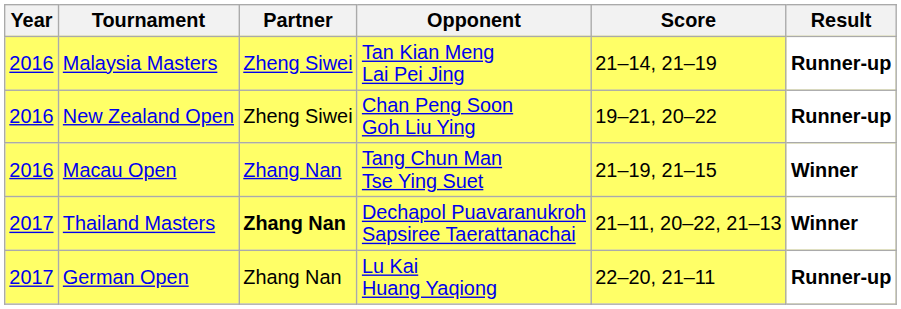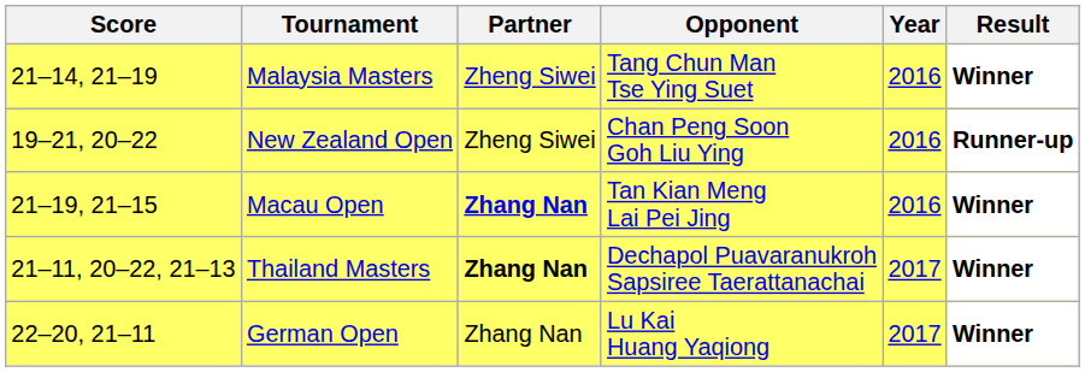 <table class="sortable wikitable" style="font-size: 90%;">
 <tr>
-<th>Year</th>
+<th>Score</th>
 <th>Tournament</th>
 <th>Partner</th>
 <th>Opponent</th>
-<th>Score</th>
+<th>Year</th>
 <th>Result</th>
 </tr>
 <tr style="background:#FFFF67">
-<td align="center"><a href='#'>2016</a></td>
+<td align="left">21–14, 21–19</td>
 <td align="left"><a href='#'>Malaysia Masters</a></td>
 <td align="left"> <a href='#'>Zheng Siwei</a></td>
-<td align="left"> <a href='#'>Tan Kian Meng</a><br> <a href='#'>Lai Pei Jing</a></td>
-<td align="left">21–14, 21–19</td>
+<td align="left"> <a href='#'>Tang Chun Man</a><br> <a href='#'>Tse Ying Suet</a></td>
+<td align="center"><a href='#'>2016</a></td>
+<td style="text-align:left; background:white"> <strong>Winner</strong></td>
+</tr>
+<tr style="background:#FFFF67">
+<td align="left">19–21, 20–22</td>
+<td align="left"><a href='#'>New Zealand Open</a></td>
+<td align="left"> Zheng Siwei</td>
+<td align="left"> <a href='#'>Chan Peng Soon</a><br> <a href='#'>Goh Liu Ying</a></td>
+<td align="center"><a href='#'>2016</a></td>
 <td style="text-align:left; background:white"> <strong>Runner-up</strong></td>
 </tr>
 <tr style="background:#FFFF67">
+<td align="left">21–19, 21–15</td>
+<td align="left"><a href='#'>Macau Open</a></td>
+<td align="left"><strong> <a href='#'>Zhang Nan</a></strong></td>
+<td align="left"> <a href='#'>Tan Kian Meng</a><br> <a href='#'>Lai Pei Jing</a></td>
 <td align="center"><a href='#'>2016</a></td>
-<td align="left"><a href='#'>New Zealand Open</a></td>
-<td align="left"> Zheng Siwei</td>
-<td align="left"> <a href='#'>Chan Peng Soon</a><br> <a href='#'>Goh Liu Ying</a></td>
-<td align="left">19–21, 20–22</td>
-<td style="text-align:left; background:white"> <strong>Runner-up</strong></td>
-</tr>
-<tr style="background:#FFFF67">
-<td align="center"><a href='#'>2016</a></td>
-<td align="left"><a href='#'>Macau Open</a></td>
-<td align="left"> <a href='#'>Zhang Nan</a></td>
-<td align="left"> <a href='#'>Tang Chun Man</a><br> <a href='#'>Tse Ying Suet</a></td>
-<td align="left">21–19, 21–15</td>
 <td style="text-align:left; background:white"> <strong>Winner</strong></td>
 </tr>
 <tr style="background:#FFFF67">
-<td align="center"><a href='#'>2017</a></td>
+<td align="left">21–11, 20–22, 21–13</td>
 <td align="left"><a href='#'>Thailand Masters</a></td>
 <td align="left"><strong> Zhang Nan</strong></td>
 <td align="left"> <a href='#'>Dechapol Puavaranukroh</a><br> <a href='#'>Sapsiree Taerattanachai</a></td>
-<td align="left">21–11, 20–22, 21–13</td>
+<td align="center"><a href='#'>2017</a></td>
 <td style="text-align:left; background:white"> <strong>Winner</strong></td>
 </tr>
 <tr style="background:#FFFF67">
-<td align="center"><a href='#'>2017</a></td>
+<td align="left">22–20, 21–11</td>
 <td align="left"><a href='#'>German Open</a></td>
 <td align="left"> Zhang Nan</td>
 <td align="left"> <a href='#'>Lu Kai</a><br> <a href='#'>Huang Yaqiong</a></td>
-<td align="left">22–20, 21–11</td>
-<td style="text-align:left; background:white"> <strong>Runner-up</strong></td>
+<td align="center"><a href='#'>2017</a></td>
+<td style="text-align:left; background:white"> <strong>Winner</strong></td>
 </tr>
 </table>
